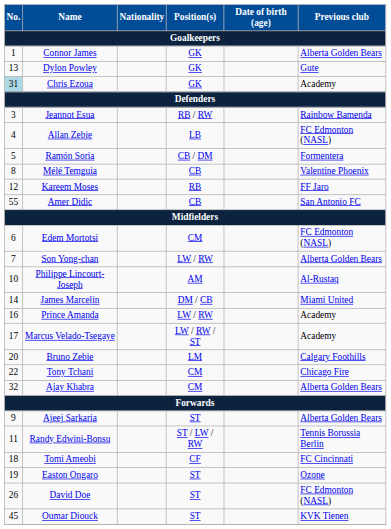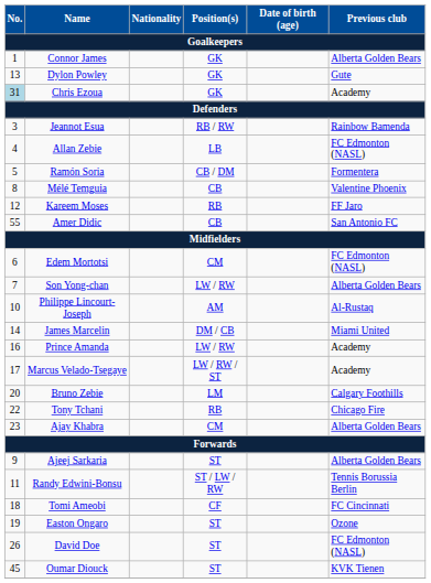 <table class="wikitable" style="text-align:center; font-size:86%; width:90%;">
 <tr>
 <th style="background:#004c97; color:white; text-align:center;">No.</th>
 <th style="background:#004c97; color:white; text-align:center;">Name</th>
 <th style="background:#004c97; color:white; text-align:center;">Nationality</th>
 <th style="background:#004c97; color:white; text-align:center;">Position(s)</th>
 <th style="background:#004c97; color:white; text-align:center;">Date of birth (age)</th>
 <th style="background:#004c97; color:white; text-align:center;">Previous club</th>
 </tr>
 <tr>
 <th colspan="7" style="background:#0c2340; color:white; text-align:center;">Goalkeepers</th>
 </tr>
 <tr>
 <td>1</td>
 <td><a href='#'>Connor James</a></td>
 <td></td>
 <td><a href='#'>GK</a></td>
 <td></td>
 <td align="left"> <a href='#'>Alberta Golden Bears</a></td>
 </tr>
 <tr>
 <td>13</td>
 <td><a href='#'>Dylon Powley</a></td>
 <td></td>
 <td><a href='#'>GK</a></td>
 <td></td>
 <td align="left"> <a href='#'>Gute</a></td>
 </tr>
 <tr>
 <td style="background: lightblue;">31</td>
 <td><a href='#'>Chris Ezoua</a></td>
 <td></td>
 <td><a href='#'>GK</a></td>
 <td></td>
 <td align="left">Academy</td>
 </tr>
 <tr>
 <th colspan="7" style="background:#0c2340; color:white; text-align:center;">Defenders</th>
 </tr>
 <tr>
 <td>3</td>
 <td><a href='#'>Jeannot Esua</a></td>
 <td></td>
 <td><a href='#'>RB</a> / <a href='#'>RW</a></td>
 <td></td>
 <td align="left"> <a href='#'>Rainbow Bamenda</a></td>
 </tr>
 <tr>
 <td>4</td>
 <td><a href='#'>Allan Zebie</a></td>
 <td></td>
 <td><a href='#'>LB</a></td>
 <td></td>
 <td align="left"> <a href='#'>FC Edmonton</a> (<a href='#'>NASL</a>)</td>
 </tr>
 <tr>
 <td>5</td>
 <td><a href='#'>Ramón Soria</a></td>
 <td></td>
 <td><a href='#'>CB</a> / <a href='#'>DM</a></td>
 <td></td>
 <td align="left"> <a href='#'>Formentera</a></td>
 </tr>
 <tr>
 <td>8</td>
 <td><a href='#'>Mélé Temguia</a></td>
 <td></td>
 <td><a href='#'>CB</a></td>
 <td></td>
 <td align="left"> <a href='#'>Valentine Phoenix</a></td>
 </tr>
 <tr>
 <td>12</td>
 <td><a href='#'>Kareem Moses</a></td>
 <td></td>
 <td><a href='#'>RB</a></td>
 <td></td>
 <td align="left"> <a href='#'>FF Jaro</a></td>
 </tr>
 <tr>
 <td>55</td>
 <td><a href='#'>Amer Didic</a></td>
 <td></td>
 <td><a href='#'>CB</a></td>
 <td></td>
 <td align="left"> <a href='#'>San Antonio FC</a></td>
 </tr>
 <tr>
 <th colspan="7" style="background:#0c2340; color:white; text-align:center;">Midfielders</th>
 </tr>
 <tr>
 <td>6</td>
 <td><a href='#'>Edem Mortotsi</a></td>
 <td></td>
 <td><a href='#'>CM</a></td>
 <td></td>
 <td align="left"> <a href='#'>FC Edmonton</a> (<a href='#'>NASL</a>)</td>
 </tr>
 <tr>
 <td>7</td>
 <td><a href='#'>Son Yong-chan</a></td>
 <td></td>
 <td><a href='#'>LW</a> / <a href='#'>RW</a></td>
 <td></td>
 <td align="left"> <a href='#'>Alberta Golden Bears</a></td>
 </tr>
 <tr>
 <td>10</td>
 <td><a href='#'>Philippe Lincourt-Joseph</a></td>
 <td></td>
 <td><a href='#'>AM</a></td>
 <td></td>
 <td align="left"> <a href='#'>Al-Rustaq</a></td>
 </tr>
 <tr>
 <td>14</td>
 <td><a href='#'>James Marcelin</a></td>
 <td></td>
 <td><a href='#'>DM</a> /  <a href='#'>CB</a></td>
 <td></td>
 <td align="left"> <a href='#'>Miami United</a></td>
 </tr>
 <tr>
 <td>16</td>
 <td><a href='#'>Prince Amanda</a></td>
 <td></td>
 <td><a href='#'>LW</a> / <a href='#'>RW</a></td>
 <td></td>
 <td align="left">Academy</td>
 </tr>
 <tr>
 <td>17</td>
 <td><a href='#'>Marcus Velado-Tsegaye</a></td>
 <td></td>
 <td><a href='#'>LW</a> / <a href='#'>RW</a> / <a href='#'>ST</a></td>
 <td></td>
 <td align="left">Academy</td>
 </tr>
 <tr>
 <td>20</td>
 <td><a href='#'>Bruno Zebie</a></td>
 <td></td>
 <td><a href='#'>LM</a></td>
 <td></td>
 <td align="left"> <a href='#'>Calgary Foothills</a></td>
 </tr>
 <tr>
 <td>22</td>
 <td><a href='#'>Tony Tchani</a></td>
 <td></td>
-<td><a href='#'>CM</a></td>
+<td><a href='#'>RB</a></td>
 <td></td>
 <td align="left"> <a href='#'>Chicago Fire</a></td>
 </tr>
 <tr>
-<td>32</td>
+<td>23</td>
 <td><a href='#'>Ajay Khabra</a></td>
 <td></td>
 <td><a href='#'>CM</a></td>
 <td></td>
 <td align="left"> <a href='#'>Alberta Golden Bears</a></td>
 </tr>
 <tr>
 <th colspan="7" style="background:#0c2340; color:white; text-align:center;">Forwards</th>
 </tr>
 <tr>
 <td>9</td>
 <td><a href='#'>Ajeej Sarkaria</a></td>
 <td></td>
 <td><a href='#'>ST</a></td>
 <td></td>
 <td align="left"> <a href='#'>Alberta Golden Bears</a></td>
 </tr>
 <tr>
 <td>11</td>
 <td><a href='#'>Randy Edwini-Bonsu</a></td>
 <td></td>
 <td><a href='#'>ST</a> / <a href='#'>LW</a> / <a href='#'>RW</a></td>
 <td></td>
 <td align="left"> <a href='#'>Tennis Borussia Berlin</a></td>
 </tr>
 <tr>
 <td>18</td>
 <td><a href='#'>Tomi Ameobi</a></td>
 <td></td>
 <td><a href='#'>CF</a></td>
 <td></td>
 <td align="left"> <a href='#'>FC Cincinnati</a></td>
 </tr>
 <tr>
 <td>19</td>
 <td><a href='#'>Easton Ongaro</a></td>
 <td></td>
 <td><a href='#'>ST</a></td>
 <td></td>
 <td align="left"> <a href='#'>Ozone</a></td>
 </tr>
 <tr>
 <td>26</td>
 <td><a href='#'>David Doe</a></td>
 <td></td>
 <td><a href='#'>ST</a></td>
 <td></td>
 <td align="left"> <a href='#'>FC Edmonton</a> (<a href='#'>NASL</a>)</td>
 </tr>
 <tr>
 <td>45</td>
 <td><a href='#'>Oumar Diouck</a></td>
 <td></td>
 <td><a href='#'>ST</a></td>
 <td></td>
 <td align="left"> <a href='#'>KVK Tienen</a></td>
 </tr>
 <tr>
 </tr>
 </table>
